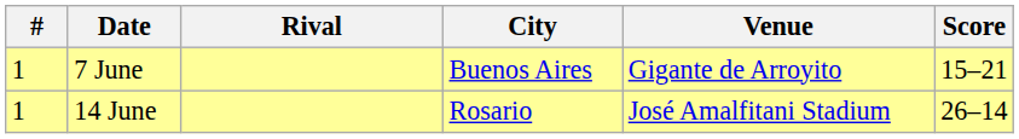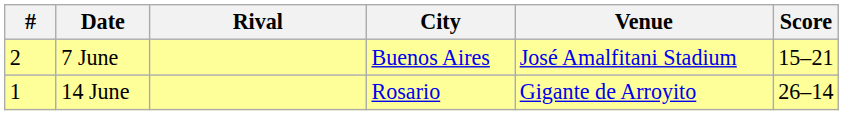 <table class="wikitable sortable">
 <tr>
 <th width=30px>#</th>
 <th width=60px>Date</th>
 <th width=150px>Rival</th>
 <th width=100px>City</th>
 <th width=180px>Venue</th>
 <th width=40px>Score</th>
 </tr>
 <tr bgcolor=#ffff99>
-<td>1</td>
+<td>2</td>
 <td>7 June</td>
 <td></td>
 <td><a href='#'>Buenos Aires</a></td>
-<td><a href='#'>Gigante de Arroyito</a></td>
+<td><a href='#'>José Amalfitani Stadium</a></td>
 <td>15–21</td>
 </tr>
 <tr bgcolor=#ffff99>
 <td>1</td>
 <td>14 June</td>
 <td></td>
 <td><a href='#'>Rosario</a></td>
-<td><a href='#'>José Amalfitani Stadium</a></td>
+<td><a href='#'>Gigante de Arroyito</a></td>
 <td>26–14</td>
 </tr>
 </table>
